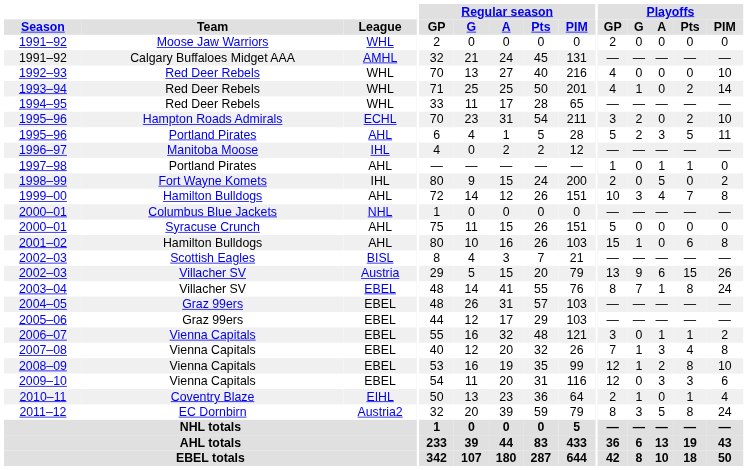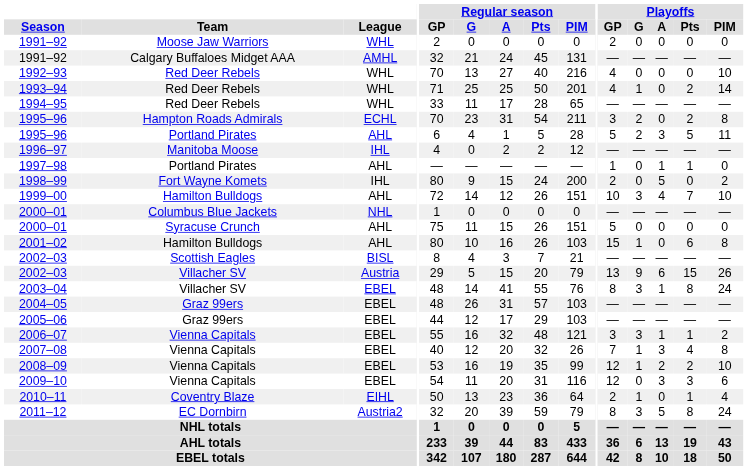 <table border="0" cellpadding="1" cellspacing="0" style="text-align:center; width:60em">
 <tr bgcolor="#e0e0e0">
 <th colspan="3" bgcolor="#ffffff"></th>
 <th rowspan="99" bgcolor="#ffffff"></th>
 <th colspan="5"><a href='#'>Regular season</a></th>
 <th rowspan="99" bgcolor="#ffffff"></th>
 <th colspan="5"><a href='#'>Playoffs</a></th>
 </tr>
 <tr bgcolor="#e0e0e0">
 <th><a href='#'>Season</a></th>
 <th>Team</th>
 <th>League</th>
 <th>GP</th>
 <th><a href='#'>G</a></th>
 <th><a href='#'>A</a></th>
 <th><a href='#'>Pts</a></th>
 <th><a href='#'>PIM</a></th>
 <th>GP</th>
 <th>G</th>
 <th>A</th>
 <th>Pts</th>
 <th>PIM</th>
 </tr>
 <tr>
 <td><a href='#'>1991–92</a></td>
 <td><a href='#'>Moose Jaw Warriors</a></td>
 <td><a href='#'>WHL</a></td>
 <td>2</td>
 <td>0</td>
 <td>0</td>
 <td>0</td>
 <td>0</td>
 <td>2</td>
 <td>0</td>
 <td>0</td>
 <td>0</td>
 <td>0</td>
 </tr>
 <tr bgcolor="#f0f0f0">
 <td>1991–92</td>
 <td>Calgary Buffaloes Midget AAA</td>
 <td><a href='#'>AMHL</a></td>
 <td>32</td>
 <td>21</td>
 <td>24</td>
 <td>45</td>
 <td>131</td>
 <td>—</td>
 <td>—</td>
 <td>—</td>
 <td>—</td>
 <td>—</td>
 </tr>
 <tr>
 <td><a href='#'>1992–93</a></td>
 <td><a href='#'>Red Deer Rebels</a></td>
 <td>WHL</td>
 <td>70</td>
 <td>13</td>
 <td>27</td>
 <td>40</td>
 <td>216</td>
 <td>4</td>
 <td>0</td>
 <td>0</td>
 <td>0</td>
 <td>10</td>
 </tr>
 <tr bgcolor="#f0f0f0">
 <td><a href='#'>1993–94</a></td>
 <td>Red Deer Rebels</td>
 <td>WHL</td>
 <td>71</td>
 <td>25</td>
 <td>25</td>
 <td>50</td>
 <td>201</td>
 <td>4</td>
 <td>1</td>
 <td>0</td>
 <td>2</td>
 <td>14</td>
 </tr>
 <tr>
 <td><a href='#'>1994–95</a></td>
 <td>Red Deer Rebels</td>
 <td>WHL</td>
 <td>33</td>
 <td>11</td>
 <td>17</td>
 <td>28</td>
 <td>65</td>
 <td>—</td>
 <td>—</td>
 <td>—</td>
 <td>—</td>
 <td>—</td>
 </tr>
 <tr bgcolor="#f0f0f0">
 <td><a href='#'>1995–96</a></td>
 <td><a href='#'>Hampton Roads Admirals</a></td>
 <td><a href='#'>ECHL</a></td>
 <td>70</td>
 <td>23</td>
 <td>31</td>
 <td>54</td>
 <td>211</td>
 <td>3</td>
 <td>2</td>
 <td>0</td>
 <td>2</td>
-<td>10</td>
+<td>8</td>
 </tr>
 <tr>
 <td><a href='#'>1995–96</a></td>
 <td><a href='#'>Portland Pirates</a></td>
 <td><a href='#'>AHL</a></td>
 <td>6</td>
 <td>4</td>
 <td>1</td>
 <td>5</td>
 <td>28</td>
 <td>5</td>
 <td>2</td>
 <td>3</td>
 <td>5</td>
 <td>11</td>
 </tr>
 <tr bgcolor="#f0f0f0">
 <td><a href='#'>1996–97</a></td>
 <td><a href='#'>Manitoba Moose</a></td>
 <td><a href='#'>IHL</a></td>
 <td>4</td>
 <td>0</td>
 <td>2</td>
 <td>2</td>
 <td>12</td>
 <td>—</td>
 <td>—</td>
 <td>—</td>
 <td>—</td>
 <td>—</td>
 </tr>
 <tr>
 <td><a href='#'>1997–98</a></td>
 <td>Portland Pirates</td>
 <td>AHL</td>
 <td>—</td>
 <td>—</td>
 <td>—</td>
 <td>—</td>
 <td>—</td>
 <td>1</td>
 <td>0</td>
 <td>1</td>
 <td>1</td>
 <td>0</td>
 </tr>
 <tr bgcolor="#f0f0f0">
 <td><a href='#'>1998–99</a></td>
 <td><a href='#'>Fort Wayne Komets</a></td>
 <td>IHL</td>
 <td>80</td>
 <td>9</td>
 <td>15</td>
 <td>24</td>
 <td>200</td>
 <td>2</td>
 <td>0</td>
 <td>5</td>
 <td>0</td>
 <td>2</td>
 </tr>
 <tr>
 <td><a href='#'>1999–00</a></td>
 <td><a href='#'>Hamilton Bulldogs</a></td>
 <td>AHL</td>
 <td>72</td>
 <td>14</td>
 <td>12</td>
 <td>26</td>
 <td>151</td>
 <td>10</td>
 <td>3</td>
 <td>4</td>
 <td>7</td>
-<td>8</td>
+<td>10</td>
 </tr>
 <tr bgcolor="#f0f0f0">
 <td><a href='#'>2000–01</a></td>
 <td><a href='#'>Columbus Blue Jackets</a></td>
 <td><a href='#'>NHL</a></td>
 <td>1</td>
 <td>0</td>
 <td>0</td>
 <td>0</td>
 <td>0</td>
 <td>—</td>
 <td>—</td>
 <td>—</td>
 <td>—</td>
 <td>—</td>
 </tr>
 <tr>
 <td><a href='#'>2000–01</a></td>
 <td><a href='#'>Syracuse Crunch</a></td>
 <td>AHL</td>
 <td>75</td>
 <td>11</td>
 <td>15</td>
 <td>26</td>
 <td>151</td>
 <td>5</td>
 <td>0</td>
 <td>0</td>
 <td>0</td>
 <td>0</td>
 </tr>
 <tr bgcolor="#f0f0f0">
 <td><a href='#'>2001–02</a></td>
 <td>Hamilton Bulldogs</td>
 <td>AHL</td>
 <td>80</td>
 <td>10</td>
 <td>16</td>
 <td>26</td>
 <td>103</td>
 <td>15</td>
 <td>1</td>
 <td>0</td>
 <td>6</td>
 <td>8</td>
 </tr>
 <tr>
 <td><a href='#'>2002–03</a></td>
 <td><a href='#'>Scottish Eagles</a></td>
 <td><a href='#'>BISL</a></td>
 <td>8</td>
 <td>4</td>
 <td>3</td>
 <td>7</td>
 <td>21</td>
 <td>—</td>
 <td>—</td>
 <td>—</td>
 <td>—</td>
 <td>—</td>
 </tr>
 <tr bgcolor="#f0f0f0">
 <td><a href='#'>2002–03</a></td>
 <td><a href='#'>Villacher SV</a></td>
 <td><a href='#'>Austria</a></td>
 <td>29</td>
 <td>5</td>
 <td>15</td>
 <td>20</td>
 <td>79</td>
 <td>13</td>
 <td>9</td>
 <td>6</td>
 <td>15</td>
 <td>26</td>
 </tr>
 <tr>
 <td><a href='#'>2003–04</a></td>
 <td>Villacher SV</td>
 <td><a href='#'>EBEL</a></td>
 <td>48</td>
 <td>14</td>
 <td>41</td>
 <td>55</td>
 <td>76</td>
 <td>8</td>
-<td>7</td>
+<td>3</td>
 <td>1</td>
 <td>8</td>
 <td>24</td>
 </tr>
 <tr bgcolor="#f0f0f0">
 <td><a href='#'>2004–05</a></td>
 <td><a href='#'>Graz 99ers</a></td>
 <td>EBEL</td>
 <td>48</td>
 <td>26</td>
 <td>31</td>
 <td>57</td>
 <td>103</td>
 <td>—</td>
 <td>—</td>
 <td>—</td>
 <td>—</td>
 <td>—</td>
 </tr>
 <tr>
 <td><a href='#'>2005–06</a></td>
 <td>Graz 99ers</td>
 <td>EBEL</td>
 <td>44</td>
 <td>12</td>
 <td>17</td>
 <td>29</td>
 <td>103</td>
 <td>—</td>
 <td>—</td>
 <td>—</td>
 <td>—</td>
 <td>—</td>
 </tr>
 <tr bgcolor="#f0f0f0">
 <td><a href='#'>2006–07</a></td>
 <td><a href='#'>Vienna Capitals</a></td>
 <td>EBEL</td>
 <td>55</td>
 <td>16</td>
 <td>32</td>
 <td>48</td>
 <td>121</td>
 <td>3</td>
-<td>0</td>
+<td>3</td>
 <td>1</td>
 <td>1</td>
 <td>2</td>
 </tr>
 <tr>
 <td><a href='#'>2007–08</a></td>
 <td>Vienna Capitals</td>
 <td>EBEL</td>
 <td>40</td>
 <td>12</td>
 <td>20</td>
 <td>32</td>
 <td>26</td>
 <td>7</td>
 <td>1</td>
 <td>3</td>
 <td>4</td>
 <td>8</td>
 </tr>
 <tr bgcolor="#f0f0f0">
 <td><a href='#'>2008–09</a></td>
 <td>Vienna Capitals</td>
 <td>EBEL</td>
 <td>53</td>
 <td>16</td>
 <td>19</td>
 <td>35</td>
 <td>99</td>
 <td>12</td>
 <td>1</td>
 <td>2</td>
-<td>8</td>
+<td>2</td>
 <td>10</td>
 </tr>
 <tr>
 <td><a href='#'>2009–10</a></td>
 <td>Vienna Capitals</td>
 <td>EBEL</td>
 <td>54</td>
 <td>11</td>
 <td>20</td>
 <td>31</td>
 <td>116</td>
 <td>12</td>
 <td>0</td>
 <td>3</td>
 <td>3</td>
 <td>6</td>
 </tr>
 <tr bgcolor="#f0f0f0">
 <td><a href='#'>2010–11</a></td>
 <td><a href='#'>Coventry Blaze</a></td>
 <td><a href='#'>EIHL</a></td>
 <td>50</td>
 <td>13</td>
 <td>23</td>
 <td>36</td>
 <td>64</td>
 <td>2</td>
 <td>1</td>
 <td>0</td>
 <td>1</td>
 <td>4</td>
 </tr>
 <tr>
 <td><a href='#'>2011–12</a></td>
 <td><a href='#'>EC Dornbirn</a></td>
 <td><a href='#'>Austria2</a></td>
 <td>32</td>
 <td>20</td>
 <td>39</td>
 <td>59</td>
 <td>79</td>
 <td>8</td>
 <td>3</td>
 <td>5</td>
 <td>8</td>
 <td>24</td>
 </tr>
 <tr>
 </tr>
 <tr ALIGN="center" bgcolor="#e0e0e0">
 <th colspan="3">NHL totals</th>
 <th ALIGN="center">1</th>
 <th ALIGN="center">0</th>
 <th ALIGN="center">0</th>
 <th ALIGN="center">0</th>
 <th ALIGN="center">5</th>
 <th ALIGN="center">—</th>
 <th ALIGN="center">—</th>
 <th ALIGN="center">—</th>
 <th ALIGN="center">—</th>
 <th ALIGN="center">—</th>
 </tr>
 <tr>
 </tr>
 <tr ALIGN="center" bgcolor="#e0e0e0">
 <th colspan="3">AHL totals</th>
 <th ALIGN="center">233</th>
 <th ALIGN="center">39</th>
 <th ALIGN="center">44</th>
 <th ALIGN="center">83</th>
 <th ALIGN="center">433</th>
 <th ALIGN="center">36</th>
 <th ALIGN="center">6</th>
 <th ALIGN="center">13</th>
 <th ALIGN="center">19</th>
 <th ALIGN="center">43</th>
 </tr>
 <tr>
 </tr>
 <tr ALIGN="center" bgcolor="#e0e0e0">
 <th colspan="3">EBEL totals</th>
 <th ALIGN="center">342</th>
 <th ALIGN="center">107</th>
 <th ALIGN="center">180</th>
 <th ALIGN="center">287</th>
 <th ALIGN="center">644</th>
 <th ALIGN="center">42</th>
 <th ALIGN="center">8</th>
 <th ALIGN="center">10</th>
 <th ALIGN="center">18</th>
 <th ALIGN="center">50</th>
 </tr>
 </table>
